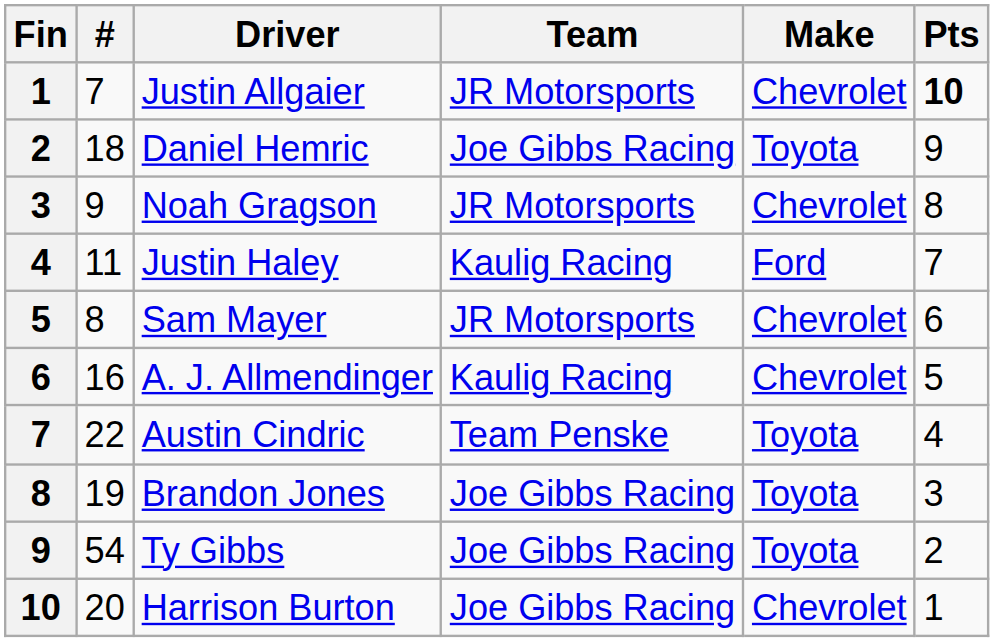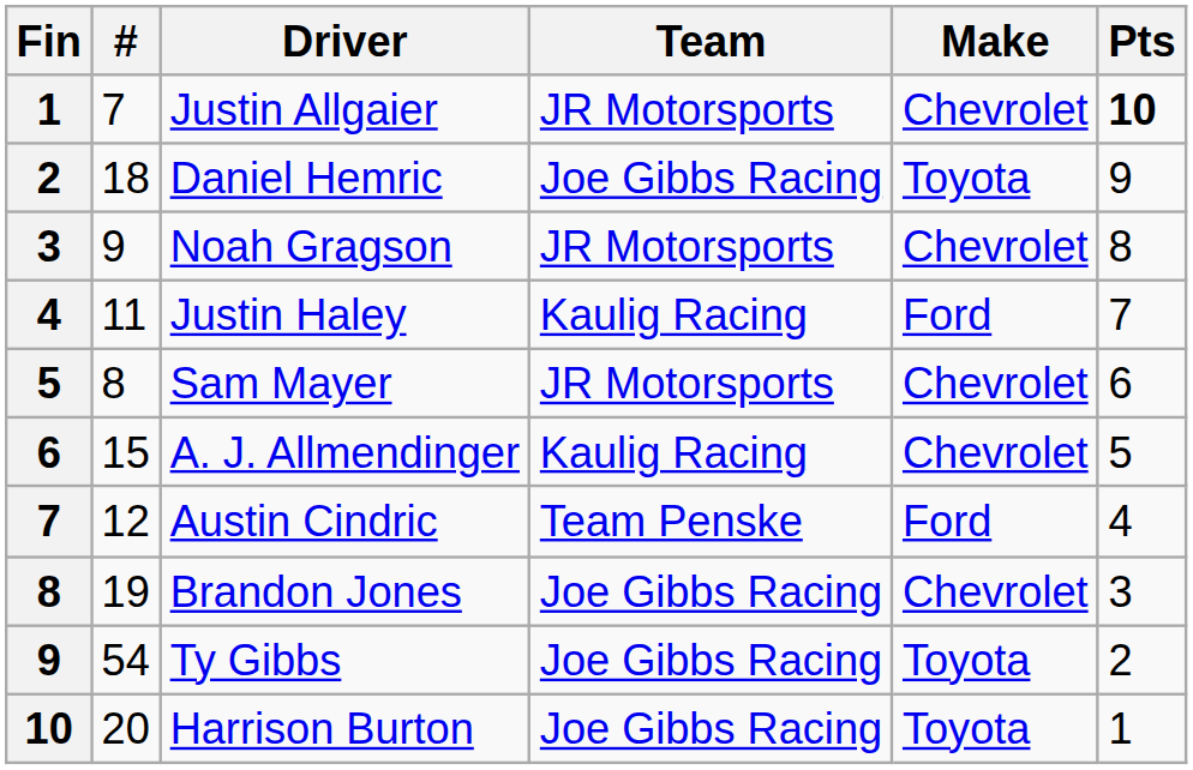 <table class="wikitable" style="font-size:95%">
 <tr>
 <th>Fin</th>
 <th>#</th>
 <th>Driver</th>
 <th>Team</th>
 <th>Make</th>
 <th>Pts</th>
 </tr>
 <tr>
 <th>1</th>
 <td>7</td>
 <td><a href='#'>Justin Allgaier</a></td>
 <td><a href='#'>JR Motorsports</a></td>
 <td><a href='#'>Chevrolet</a></td>
 <td><strong>10</strong></td>
 </tr>
 <tr>
 <th>2</th>
 <td>18</td>
 <td><a href='#'>Daniel Hemric</a></td>
 <td><a href='#'>Joe Gibbs Racing</a></td>
 <td><a href='#'>Toyota</a></td>
 <td>9</td>
 </tr>
 <tr>
 <th>3</th>
 <td>9</td>
 <td><a href='#'>Noah Gragson</a></td>
 <td><a href='#'>JR Motorsports</a></td>
 <td><a href='#'>Chevrolet</a></td>
 <td>8</td>
 </tr>
 <tr>
 <th>4</th>
 <td>11</td>
 <td><a href='#'>Justin Haley</a></td>
 <td><a href='#'>Kaulig Racing</a></td>
 <td><a href='#'>Ford</a></td>
 <td>7</td>
 </tr>
 <tr>
 <th>5</th>
 <td>8</td>
 <td><a href='#'>Sam Mayer</a></td>
 <td><a href='#'>JR Motorsports</a></td>
 <td><a href='#'>Chevrolet</a></td>
 <td>6</td>
 </tr>
 <tr>
 <th>6</th>
-<td>16</td>
+<td>15</td>
 <td><a href='#'>A. J. Allmendinger</a></td>
 <td><a href='#'>Kaulig Racing</a></td>
 <td><a href='#'>Chevrolet</a></td>
 <td>5</td>
 </tr>
 <tr>
 <th>7</th>
-<td>22</td>
+<td>12</td>
 <td><a href='#'>Austin Cindric</a></td>
 <td><a href='#'>Team Penske</a></td>
-<td><a href='#'>Toyota</a></td>
+<td><a href='#'>Ford</a></td>
 <td>4</td>
 </tr>
 <tr>
 <th>8</th>
 <td>19</td>
 <td><a href='#'>Brandon Jones</a></td>
 <td><a href='#'>Joe Gibbs Racing</a></td>
-<td><a href='#'>Toyota</a></td>
+<td><a href='#'>Chevrolet</a></td>
 <td>3</td>
 </tr>
 <tr>
 <th>9</th>
 <td>54</td>
 <td><a href='#'>Ty Gibbs</a></td>
 <td><a href='#'>Joe Gibbs Racing</a></td>
 <td><a href='#'>Toyota</a></td>
 <td>2</td>
 </tr>
 <tr>
 <th>10</th>
 <td>20</td>
 <td><a href='#'>Harrison Burton</a></td>
 <td><a href='#'>Joe Gibbs Racing</a></td>
-<td><a href='#'>Chevrolet</a></td>
+<td><a href='#'>Toyota</a></td>
 <td>1</td>
 </tr>
 </table>
